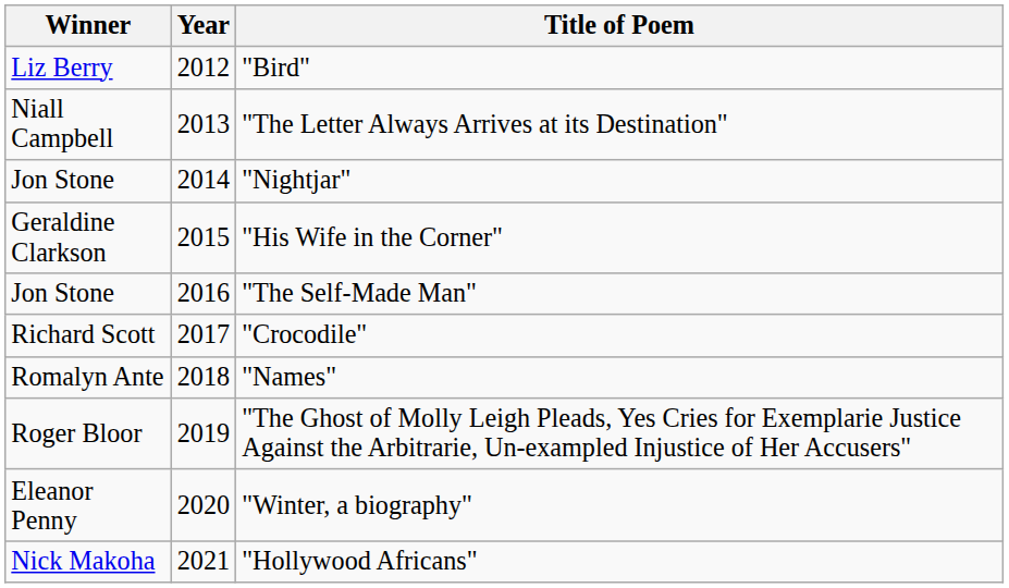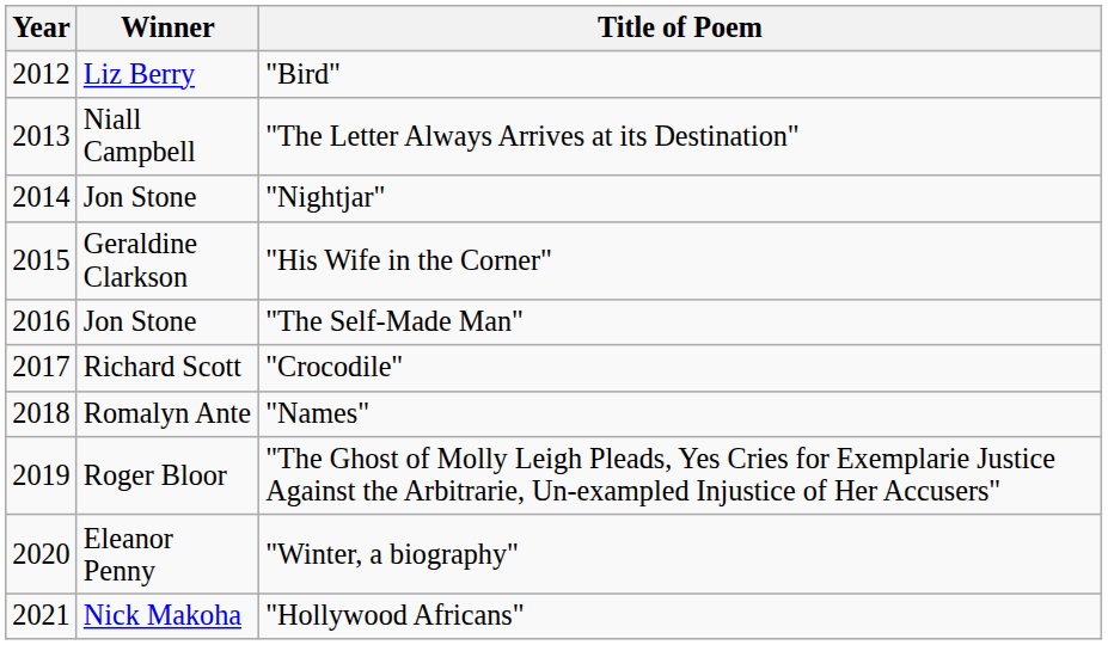 <table class="wikitable sortable">
 <tr>
+<th>Year</th>
 <th>Winner</th>
-<th>Year</th>
 <th>Title of Poem</th>
 </tr>
 <tr>
+<td>2012</td>
 <td><a href='#'>Liz Berry</a></td>
-<td>2012</td>
 <td>"Bird"</td>
 </tr>
 <tr>
+<td>2013</td>
 <td>Niall Campbell</td>
-<td>2013</td>
 <td>"The Letter Always Arrives at its Destination"</td>
 </tr>
 <tr>
+<td>2014</td>
 <td>Jon Stone</td>
-<td>2014</td>
 <td>"Nightjar"</td>
 </tr>
 <tr>
+<td>2015</td>
 <td>Geraldine Clarkson</td>
-<td>2015</td>
 <td>"His Wife in the Corner"</td>
 </tr>
 <tr>
+<td>2016</td>
 <td>Jon Stone</td>
-<td>2016</td>
 <td>"The Self-Made Man"</td>
 </tr>
 <tr>
+<td>2017</td>
 <td>Richard Scott</td>
-<td>2017</td>
 <td>"Crocodile"</td>
 </tr>
 <tr>
+<td>2018</td>
 <td>Romalyn Ante</td>
-<td>2018</td>
 <td>"Names"</td>
 </tr>
 <tr>
+<td>2019</td>
 <td>Roger Bloor</td>
-<td>2019</td>
 <td>"The Ghost of Molly Leigh Pleads, Yes Cries for Exemplarie Justice Against the Arbitrarie, Un-exampled Injustice of Her Accusers"</td>
 </tr>
 <tr>
+<td>2020</td>
 <td>Eleanor Penny</td>
-<td>2020</td>
 <td>"Winter, a biography"</td>
 </tr>
 <tr>
+<td>2021</td>
 <td><a href='#'>Nick Makoha</a></td>
-<td>2021</td>
 <td>"Hollywood Africans"</td>
 </tr>
 </table>
